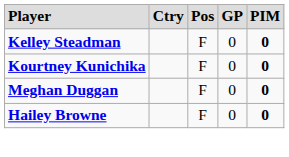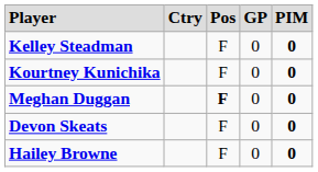 <table class="wikitable">
 <tr align="center" style="font-weight:bold; background-color:#dddddd;" |>
 <td align="left">Player</td>
 <td>Ctry</td>
 <td>Pos</td>
 <td>GP</td>
 <td>PIM</td>
 </tr>
 <tr align="center">
 <td align="left"><strong><a href='#'>Kelley Steadman</a></strong></td>
 <td></td>
 <td>F</td>
 <td>0</td>
 <td><strong>0</strong></td>
 </tr>
 <tr align="center">
 <td align="left"><strong><a href='#'>Kourtney Kunichika</a></strong></td>
 <td></td>
 <td>F</td>
 <td>0</td>
 <td><strong>0</strong></td>
 </tr>
 <tr align="center">
 <td align="left"><strong><a href='#'>Meghan Duggan</a></strong></td>
 <td></td>
+<td><strong>F</strong></td>
+<td>0</td>
+<td><strong>0</strong></td>
+</tr>
+<tr align="center">
+<td align="left"><strong><a href='#'>Devon Skeats</a></strong></td>
+<td></td>
 <td>F</td>
 <td>0</td>
 <td><strong>0</strong></td>
 </tr>
 <tr align="center">
 <td align="left"><strong><a href='#'>Hailey Browne</a></strong></td>
 <td></td>
 <td>F</td>
 <td>0</td>
 <td><strong>0</strong></td>
 </tr>
 </table>
